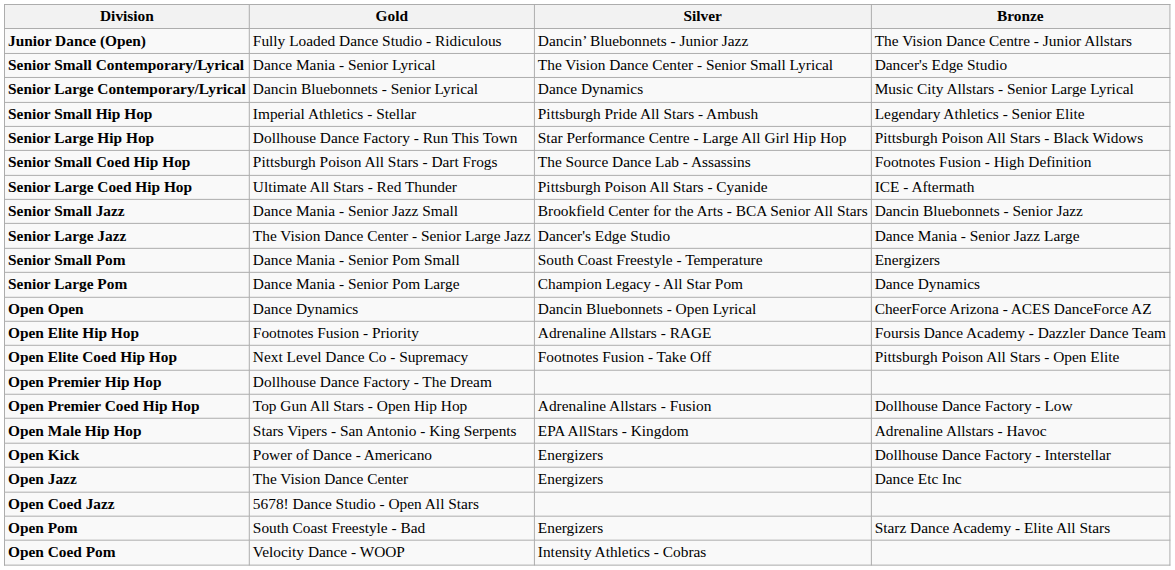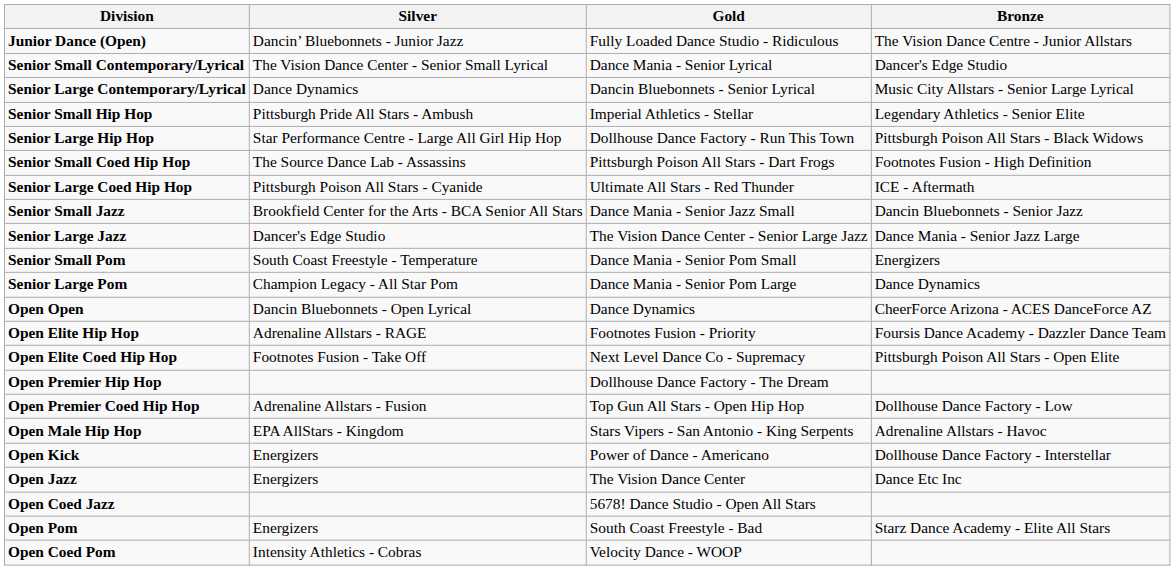 <table class="wikitable">
 <tr>
 <th>Division</th>
+<th>Silver</th>
 <th>Gold</th>
-<th>Silver</th>
 <th>Bronze</th>
 </tr>
 <tr>
 <td><strong>Junior Dance (Open)</strong></td>
+<td>Dancin’ Bluebonnets - Junior Jazz</td>
 <td>Fully Loaded Dance Studio - Ridiculous</td>
-<td>Dancin’ Bluebonnets - Junior Jazz</td>
 <td>The Vision Dance Centre - Junior Allstars</td>
 </tr>
 <tr>
 <td><strong>Senior Small Contemporary/Lyrical</strong></td>
+<td>The Vision Dance Center - Senior Small Lyrical</td>
 <td>Dance Mania - Senior Lyrical</td>
-<td>The Vision Dance Center - Senior Small Lyrical</td>
 <td>Dancer's Edge Studio</td>
 </tr>
 <tr>
 <td><strong>Senior Large Contemporary/Lyrical</strong></td>
+<td>Dance Dynamics</td>
 <td>Dancin Bluebonnets - Senior Lyrical</td>
-<td>Dance Dynamics</td>
 <td>Music City Allstars - Senior Large Lyrical</td>
 </tr>
 <tr>
 <td><strong>Senior Small Hip Hop</strong></td>
+<td>Pittsburgh Pride All Stars - Ambush</td>
 <td>Imperial Athletics - Stellar</td>
-<td>Pittsburgh Pride All Stars - Ambush</td>
 <td>Legendary Athletics - Senior Elite</td>
 </tr>
 <tr>
 <td><strong>Senior Large Hip Hop</strong></td>
+<td>Star Performance Centre - Large All Girl Hip Hop</td>
 <td>Dollhouse Dance Factory - Run This Town</td>
-<td>Star Performance Centre - Large All Girl Hip Hop</td>
 <td>Pittsburgh Poison All Stars - Black Widows</td>
 </tr>
 <tr>
 <td><strong>Senior Small Coed Hip Hop</strong></td>
+<td>The Source Dance Lab - Assassins</td>
 <td>Pittsburgh Poison All Stars - Dart Frogs</td>
-<td>The Source Dance Lab - Assassins</td>
 <td>Footnotes Fusion - High Definition</td>
 </tr>
 <tr>
 <td><strong>Senior Large Coed Hip Hop</strong></td>
+<td>Pittsburgh Poison All Stars - Cyanide</td>
 <td>Ultimate All Stars - Red Thunder</td>
-<td>Pittsburgh Poison All Stars - Cyanide</td>
 <td>ICE - Aftermath</td>
 </tr>
 <tr>
 <td><strong>Senior Small Jazz</strong></td>
+<td>Brookfield Center for the Arts - BCA Senior All Stars</td>
 <td>Dance Mania - Senior Jazz Small</td>
-<td>Brookfield Center for the Arts - BCA Senior All Stars</td>
 <td>Dancin Bluebonnets - Senior Jazz</td>
 </tr>
 <tr>
 <td><strong>Senior Large Jazz</strong></td>
+<td>Dancer's Edge Studio</td>
 <td>The Vision Dance Center - Senior Large Jazz</td>
-<td>Dancer's Edge Studio</td>
 <td>Dance Mania - Senior Jazz Large</td>
 </tr>
 <tr>
 <td><strong>Senior Small Pom</strong></td>
+<td>South Coast Freestyle - Temperature</td>
 <td>Dance Mania - Senior Pom Small</td>
-<td>South Coast Freestyle - Temperature</td>
 <td>Energizers</td>
 </tr>
 <tr>
 <td><strong>Senior Large Pom</strong></td>
+<td>Champion Legacy - All Star Pom</td>
 <td>Dance Mania - Senior Pom Large</td>
-<td>Champion Legacy - All Star Pom</td>
 <td>Dance Dynamics</td>
 </tr>
 <tr>
 <td><strong>Open Open</strong></td>
+<td>Dancin Bluebonnets - Open Lyrical</td>
 <td>Dance Dynamics</td>
-<td>Dancin Bluebonnets - Open Lyrical</td>
 <td>CheerForce Arizona - ACES DanceForce AZ</td>
 </tr>
 <tr>
 <td><strong>Open Elite Hip Hop</strong></td>
+<td>Adrenaline Allstars - RAGE</td>
 <td>Footnotes Fusion - Priority</td>
-<td>Adrenaline Allstars - RAGE</td>
 <td>Foursis Dance Academy - Dazzler Dance Team</td>
 </tr>
 <tr>
 <td><strong>Open Elite Coed Hip Hop</strong></td>
+<td>Footnotes Fusion - Take Off</td>
 <td>Next Level Dance Co - Supremacy</td>
-<td>Footnotes Fusion - Take Off</td>
 <td>Pittsburgh Poison All Stars - Open Elite</td>
 </tr>
 <tr>
 <td><strong>Open Premier Hip Hop</strong></td>
+<td></td>
 <td>Dollhouse Dance Factory - The Dream</td>
-<td></td>
 <td></td>
 </tr>
 <tr>
 <td><strong>Open Premier Coed Hip Hop</strong></td>
+<td>Adrenaline Allstars - Fusion</td>
 <td>Top Gun All Stars - Open Hip Hop</td>
-<td>Adrenaline Allstars - Fusion</td>
 <td>Dollhouse Dance Factory - Low</td>
 </tr>
 <tr>
 <td><strong>Open Male Hip Hop</strong></td>
+<td>EPA AllStars - Kingdom</td>
 <td>Stars Vipers - San Antonio - King Serpents</td>
-<td>EPA AllStars - Kingdom</td>
 <td>Adrenaline Allstars - Havoc</td>
 </tr>
 <tr>
 <td><strong>Open Kick</strong></td>
+<td>Energizers</td>
 <td>Power of Dance - Americano</td>
-<td>Energizers</td>
 <td>Dollhouse Dance Factory - Interstellar</td>
 </tr>
 <tr>
 <td><strong>Open Jazz</strong></td>
+<td>Energizers</td>
 <td>The Vision Dance Center</td>
-<td>Energizers</td>
 <td>Dance Etc Inc</td>
 </tr>
 <tr>
 <td><strong>Open Coed Jazz</strong></td>
+<td></td>
 <td>5678! Dance Studio - Open All Stars</td>
-<td></td>
 <td></td>
 </tr>
 <tr>
 <td><strong>Open Pom</strong></td>
+<td>Energizers</td>
 <td>South Coast Freestyle - Bad</td>
-<td>Energizers</td>
 <td>Starz Dance Academy - Elite All Stars</td>
 </tr>
 <tr>
 <td><strong>Open Coed Pom</strong></td>
+<td>Intensity Athletics - Cobras</td>
 <td>Velocity Dance - WOOP</td>
-<td>Intensity Athletics - Cobras</td>
 <td></td>
 </tr>
 </table>
